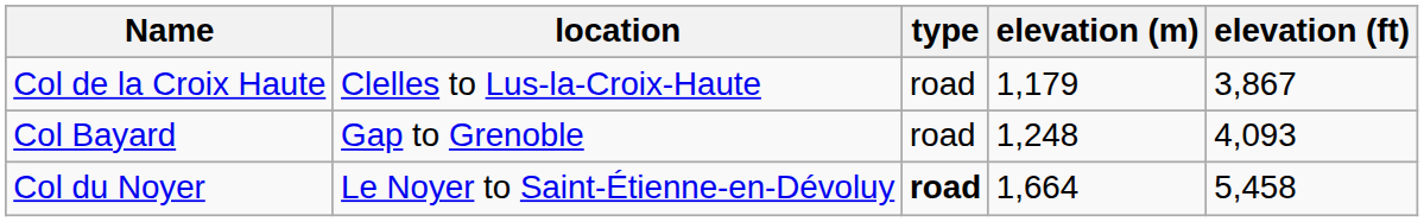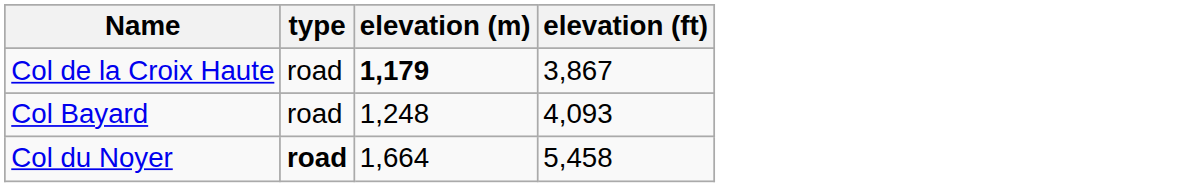 <table class="wikitable">
 <tr>
 <th>Name</th>
-<th>location</th>
 <th>type</th>
 <th>elevation (m)</th>
 <th>elevation (ft)</th>
 </tr>
 <tr>
 <td><a href='#'>Col de la Croix Haute</a></td>
-<td><a href='#'>Clelles</a> to <a href='#'>Lus-la-Croix-Haute</a></td>
 <td>road</td>
-<td>1,179</td>
+<td><strong>1,179</strong></td>
 <td>3,867</td>
 </tr>
 <tr>
 <td><a href='#'>Col Bayard</a></td>
-<td><a href='#'>Gap</a> to <a href='#'>Grenoble</a></td>
 <td>road</td>
 <td>1,248</td>
 <td>4,093</td>
 </tr>
 <tr>
 <td><a href='#'>Col du Noyer</a></td>
-<td><a href='#'>Le Noyer</a> to <a href='#'>Saint-Étienne-en-Dévoluy</a></td>
 <td><strong>road</strong></td>
 <td>1,664</td>
 <td>5,458</td>
 </tr>
 </table>
